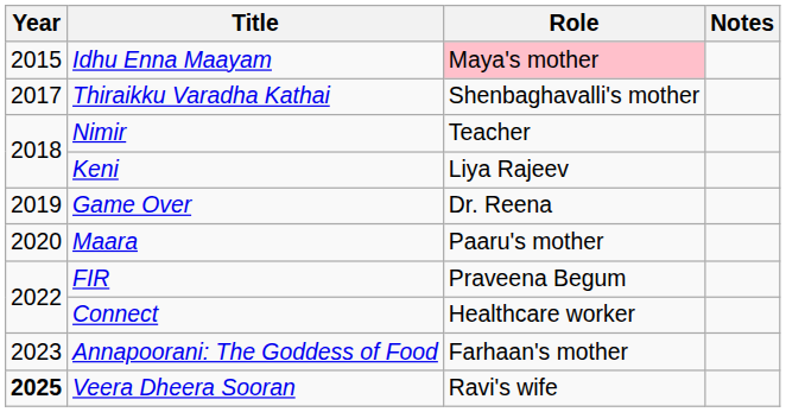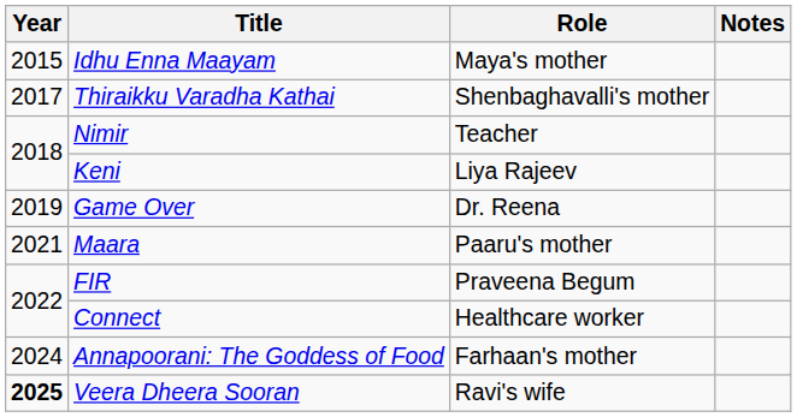 <table class="wikitable sortable">
 <tr>
 <th scope="col">Year</th>
 <th scope="col">Title</th>
 <th scope="col">Role</th>
 <th class="unsortable" scope="col">Notes</th>
 </tr>
 <tr>
 <td>2015</td>
 <td><em><a href='#'>Idhu Enna Maayam</a></em></td>
-<td style="background: pink;">Maya's mother</td>
+<td>Maya's mother</td>
 <td></td>
 </tr>
 <tr>
 <td>2017</td>
 <td><em><a href='#'>Thiraikku Varadha Kathai</a></em></td>
 <td>Shenbaghavalli's mother</td>
 <td></td>
 </tr>
 <tr>
 <td rowspan="2">2018</td>
 <td><em><a href='#'>Nimir</a></em></td>
 <td>Teacher</td>
 <td></td>
 </tr>
 <tr>
 <td><em><a href='#'>Keni</a></em></td>
 <td>Liya Rajeev</td>
 <td></td>
 </tr>
 <tr>
 <td>2019</td>
 <td><em><a href='#'>Game Over</a></em></td>
 <td>Dr. Reena</td>
 <td></td>
 </tr>
 <tr>
-<td>2020</td>
+<td>2021</td>
 <td><em><a href='#'>Maara</a></em></td>
 <td>Paaru's mother</td>
 <td></td>
 </tr>
 <tr>
 <td rowspan="2">2022</td>
 <td><em><a href='#'>FIR</a></em></td>
 <td>Praveena Begum</td>
 <td></td>
 </tr>
 <tr>
 <td><em><a href='#'>Connect</a></em></td>
 <td>Healthcare worker</td>
 <td></td>
 </tr>
 <tr>
-<td>2023</td>
+<td>2024</td>
 <td><em><a href='#'>Annapoorani: The Goddess of Food</a></em></td>
 <td>Farhaan's mother</td>
 <td></td>
 </tr>
 <tr>
 <td><strong>2025</strong></td>
 <td><em><a href='#'>Veera Dheera Sooran</a></em></td>
 <td>Ravi's wife</td>
 <td></td>
 </tr>
 </table>
